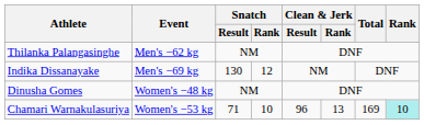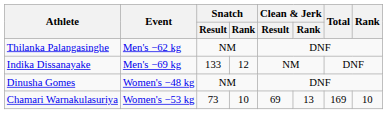 <table class="wikitable" style="font-size:90%">
 <tr>
 <th rowspan=2>Athlete</th>
 <th rowspan=2>Event</th>
 <th colspan="2">Snatch</th>
 <th colspan="2">Clean & Jerk</th>
 <th rowspan="2">Total</th>
 <th rowspan="2">Rank</th>
 </tr>
 <tr style="font-size:95%">
 <th>Result</th>
 <th>Rank</th>
 <th>Result</th>
 <th>Rank</th>
 </tr>
 <tr align=center>
 <td align=left><a href='#'>Thilanka Palangasinghe</a></td>
 <td align=left><a href='#'>Men's −62 kg</a></td>
 <td colspan=2>NM</td>
 <td colspan=4>DNF</td>
 </tr>
 <tr align=center>
 <td align=left><a href='#'>Indika Dissanayake</a></td>
 <td align=left><a href='#'>Men's −69 kg</a></td>
-<td>130</td>
+<td>133</td>
 <td>12</td>
 <td colspan=2>NM</td>
 <td colspan=2>DNF</td>
 </tr>
 <tr align=center>
 <td align=left><a href='#'>Dinusha Gomes</a></td>
 <td align=left><a href='#'>Women's −48 kg</a></td>
 <td colspan=2>NM</td>
 <td colspan=4>DNF</td>
 </tr>
 <tr align=center>
 <td align=left><a href='#'>Chamari Warnakulasuriya</a></td>
 <td align=left><a href='#'>Women's −53 kg</a></td>
-<td>71</td>
+<td>73</td>
 <td>10</td>
-<td>96</td>
+<td>69</td>
 <td>13</td>
 <td>169</td>
-<td style="background: paleturquoise;">10</td>
+<td>10</td>
 </tr>
 </table>
